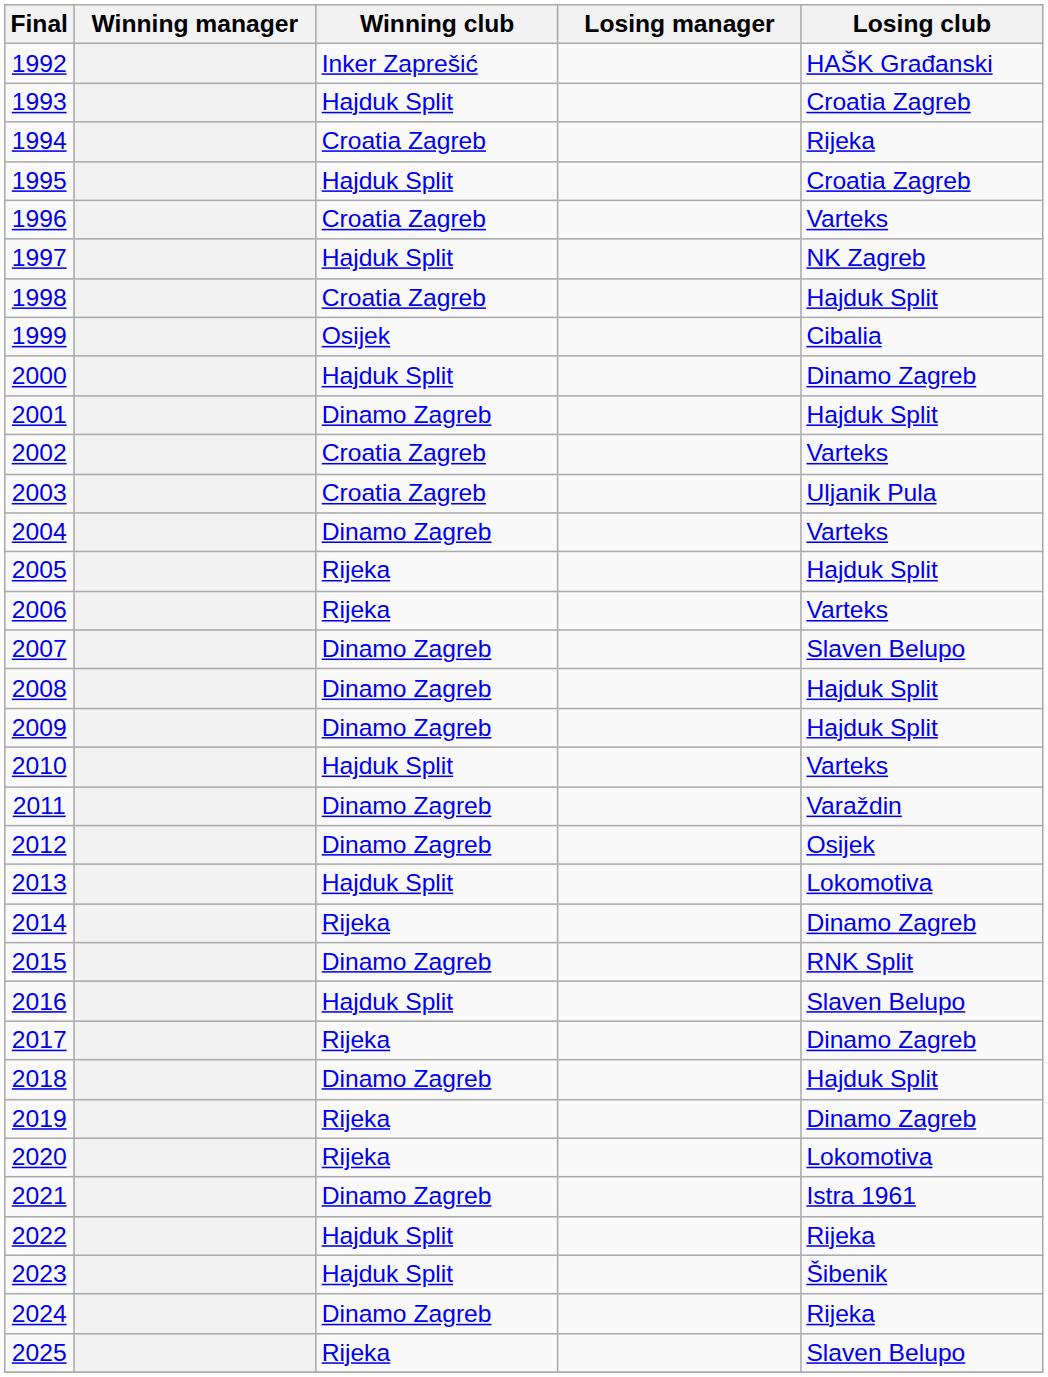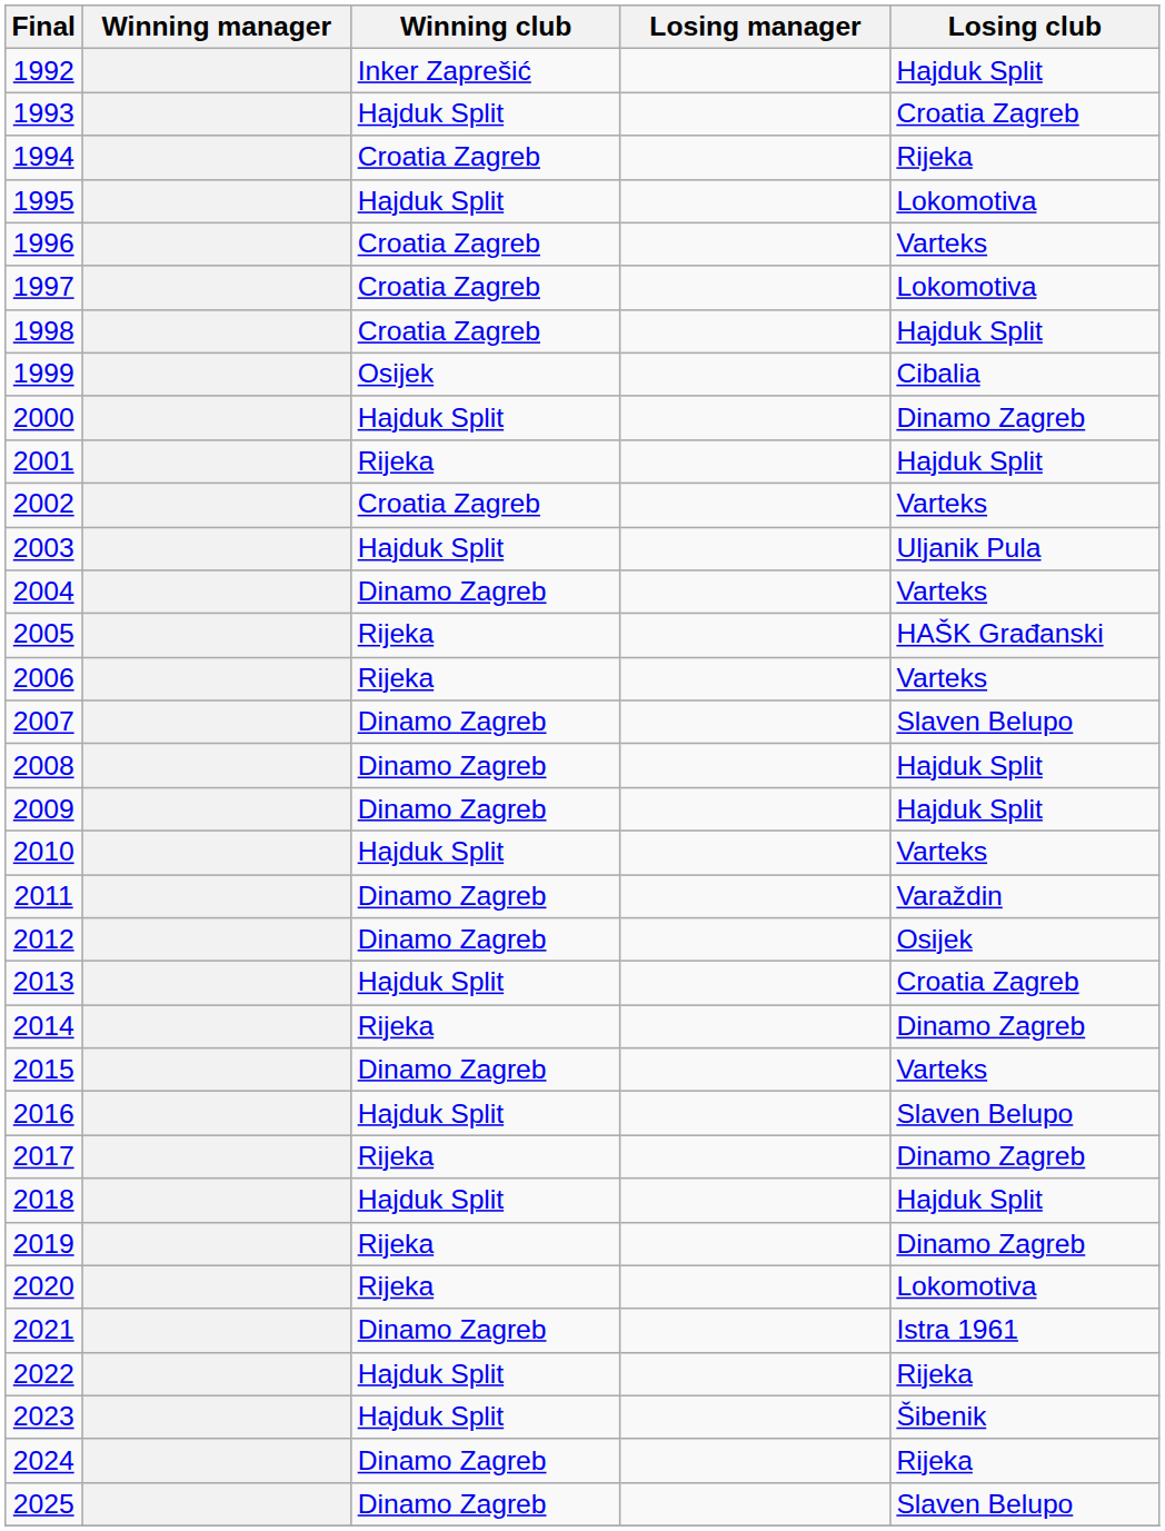 <table class="sortable wikitable plainrowheaders">
 <tr>
 <th scope="col">Final</th>
 <th scope="col" width="150">Winning manager</th>
 <th scope="col" width="150">Winning club</th>
 <th scope="col" width="150">Losing manager</th>
 <th scope="col" width="150">Losing club</th>
 </tr>
 <tr>
 <td align=center><a href='#'>1992</a></td>
 <th scope="row"></th>
 <td><a href='#'>Inker Zaprešić</a></td>
 <td></td>
-<td><a href='#'>HAŠK Građanski</a></td>
+<td><a href='#'>Hajduk Split</a></td>
 </tr>
 <tr>
 <td align=center><a href='#'>1993</a></td>
 <th scope="row"></th>
 <td><a href='#'>Hajduk Split</a></td>
 <td></td>
 <td><a href='#'>Croatia Zagreb</a></td>
 </tr>
 <tr>
 <td align=center><a href='#'>1994</a></td>
 <th scope="row"></th>
 <td><a href='#'>Croatia Zagreb</a></td>
 <td></td>
 <td><a href='#'>Rijeka</a></td>
 </tr>
 <tr>
 <td align=center><a href='#'>1995</a></td>
 <th scope="row"></th>
 <td><a href='#'>Hajduk Split</a></td>
 <td></td>
-<td><a href='#'>Croatia Zagreb</a></td>
+<td><a href='#'>Lokomotiva</a></td>
 </tr>
 <tr>
 <td align=center><a href='#'>1996</a></td>
 <th scope="row"></th>
 <td><a href='#'>Croatia Zagreb</a></td>
 <td></td>
 <td><a href='#'>Varteks</a></td>
 </tr>
 <tr>
 <td align=center><a href='#'>1997</a></td>
 <th scope="row"></th>
-<td><a href='#'>Hajduk Split</a></td>
+<td><a href='#'>Croatia Zagreb</a></td>
 <td></td>
-<td><a href='#'>NK Zagreb</a></td>
+<td><a href='#'>Lokomotiva</a></td>
 </tr>
 <tr>
 <td align=center><a href='#'>1998</a></td>
 <th scope="row"></th>
 <td><a href='#'>Croatia Zagreb</a></td>
 <td></td>
 <td><a href='#'>Hajduk Split</a></td>
 </tr>
 <tr>
 <td align=center><a href='#'>1999</a></td>
 <th scope="row"></th>
 <td><a href='#'>Osijek</a></td>
 <td></td>
 <td><a href='#'>Cibalia</a></td>
 </tr>
 <tr>
 <td align=center><a href='#'>2000</a></td>
 <th scope="row"></th>
 <td><a href='#'>Hajduk Split</a></td>
 <td></td>
 <td><a href='#'>Dinamo Zagreb</a></td>
 </tr>
 <tr>
 <td align=center><a href='#'>2001</a></td>
 <th scope="row"></th>
-<td><a href='#'>Dinamo Zagreb</a></td>
+<td><a href='#'>Rijeka</a></td>
 <td></td>
 <td><a href='#'>Hajduk Split</a></td>
 </tr>
 <tr>
 <td align=center><a href='#'>2002</a></td>
 <th scope="row"></th>
 <td><a href='#'>Croatia Zagreb</a></td>
 <td></td>
 <td><a href='#'>Varteks</a></td>
 </tr>
 <tr>
 <td align=center><a href='#'>2003</a></td>
 <th scope="row"></th>
-<td><a href='#'>Croatia Zagreb</a></td>
+<td><a href='#'>Hajduk Split</a></td>
 <td></td>
 <td><a href='#'>Uljanik Pula</a></td>
 </tr>
 <tr>
 <td align=center><a href='#'>2004</a></td>
 <th scope="row"></th>
 <td><a href='#'>Dinamo Zagreb</a></td>
 <td></td>
 <td><a href='#'>Varteks</a></td>
 </tr>
 <tr>
 <td align=center><a href='#'>2005</a></td>
 <th scope="row"></th>
 <td><a href='#'>Rijeka</a></td>
 <td></td>
-<td><a href='#'>Hajduk Split</a></td>
+<td><a href='#'>HAŠK Građanski</a></td>
 </tr>
 <tr>
 <td align=center><a href='#'>2006</a></td>
 <th scope="row"></th>
 <td><a href='#'>Rijeka</a></td>
 <td></td>
 <td><a href='#'>Varteks</a></td>
 </tr>
 <tr>
 <td align=center><a href='#'>2007</a></td>
 <th scope="row"></th>
 <td><a href='#'>Dinamo Zagreb</a></td>
 <td></td>
 <td><a href='#'>Slaven Belupo</a></td>
 </tr>
 <tr>
 <td align=center><a href='#'>2008</a></td>
 <th scope="row"></th>
 <td><a href='#'>Dinamo Zagreb</a></td>
 <td></td>
 <td><a href='#'>Hajduk Split</a></td>
 </tr>
 <tr>
 <td align=center><a href='#'>2009</a></td>
 <th scope="row"></th>
 <td><a href='#'>Dinamo Zagreb</a></td>
 <td></td>
 <td><a href='#'>Hajduk Split</a></td>
 </tr>
 <tr>
 <td align=center><a href='#'>2010</a></td>
 <th scope="row"></th>
 <td><a href='#'>Hajduk Split</a></td>
 <td></td>
 <td><a href='#'>Varteks</a></td>
 </tr>
 <tr>
 <td align=center><a href='#'>2011</a></td>
 <th scope="row"></th>
 <td><a href='#'>Dinamo Zagreb</a></td>
 <td></td>
 <td><a href='#'>Varaždin</a></td>
 </tr>
 <tr>
 <td align=center><a href='#'>2012</a></td>
 <th scope="row"></th>
 <td><a href='#'>Dinamo Zagreb</a></td>
 <td></td>
 <td><a href='#'>Osijek</a></td>
 </tr>
 <tr>
 <td align=center><a href='#'>2013</a></td>
 <th scope="row"></th>
 <td><a href='#'>Hajduk Split</a></td>
 <td></td>
-<td><a href='#'>Lokomotiva</a></td>
+<td><a href='#'>Croatia Zagreb</a></td>
 </tr>
 <tr>
 <td align=center><a href='#'>2014</a></td>
 <th scope="row"></th>
 <td><a href='#'>Rijeka</a></td>
 <td></td>
 <td><a href='#'>Dinamo Zagreb</a></td>
 </tr>
 <tr>
 <td align=center><a href='#'>2015</a></td>
 <th scope="row"></th>
 <td><a href='#'>Dinamo Zagreb</a></td>
 <td></td>
-<td><a href='#'>RNK Split</a></td>
+<td><a href='#'>Varteks</a></td>
 </tr>
 <tr>
 <td align=center><a href='#'>2016</a></td>
 <th scope="row"></th>
 <td><a href='#'>Hajduk Split</a></td>
 <td></td>
 <td><a href='#'>Slaven Belupo</a></td>
 </tr>
 <tr>
 <td align=center><a href='#'>2017</a></td>
 <th scope="row"></th>
 <td><a href='#'>Rijeka</a></td>
 <td></td>
 <td><a href='#'>Dinamo Zagreb</a></td>
 </tr>
 <tr>
 <td align=center><a href='#'>2018</a></td>
 <th scope="row"></th>
-<td><a href='#'>Dinamo Zagreb</a></td>
+<td><a href='#'>Hajduk Split</a></td>
 <td></td>
 <td><a href='#'>Hajduk Split</a></td>
 </tr>
 <tr>
 <td align=center><a href='#'>2019</a></td>
 <th scope="row"></th>
 <td><a href='#'>Rijeka</a></td>
 <td></td>
 <td><a href='#'>Dinamo Zagreb</a></td>
 </tr>
 <tr>
 <td align=center><a href='#'>2020</a></td>
 <th scope="row"></th>
 <td><a href='#'>Rijeka</a></td>
 <td></td>
 <td><a href='#'>Lokomotiva</a></td>
 </tr>
 <tr>
 <td align=center><a href='#'>2021</a></td>
 <th scope="row"></th>
 <td><a href='#'>Dinamo Zagreb</a></td>
 <td></td>
 <td><a href='#'>Istra 1961</a></td>
 </tr>
 <tr>
 <td align=center><a href='#'>2022</a></td>
 <th scope="row"></th>
 <td><a href='#'>Hajduk Split</a></td>
 <td></td>
 <td><a href='#'>Rijeka</a></td>
 </tr>
 <tr>
 <td align=center><a href='#'>2023</a></td>
 <th scope="row"></th>
 <td><a href='#'>Hajduk Split</a></td>
 <td></td>
 <td><a href='#'>Šibenik</a></td>
 </tr>
 <tr>
 <td align=center><a href='#'>2024</a></td>
 <th scope="row"></th>
 <td><a href='#'>Dinamo Zagreb</a></td>
 <td></td>
 <td><a href='#'>Rijeka</a></td>
 </tr>
 <tr>
 <td align=center><a href='#'>2025</a></td>
 <th scope="row"></th>
-<td><a href='#'>Rijeka</a></td>
+<td><a href='#'>Dinamo Zagreb</a></td>
 <td></td>
 <td><a href='#'>Slaven Belupo</a></td>
 </tr>
 <tr>
 </tr>
 </table>
